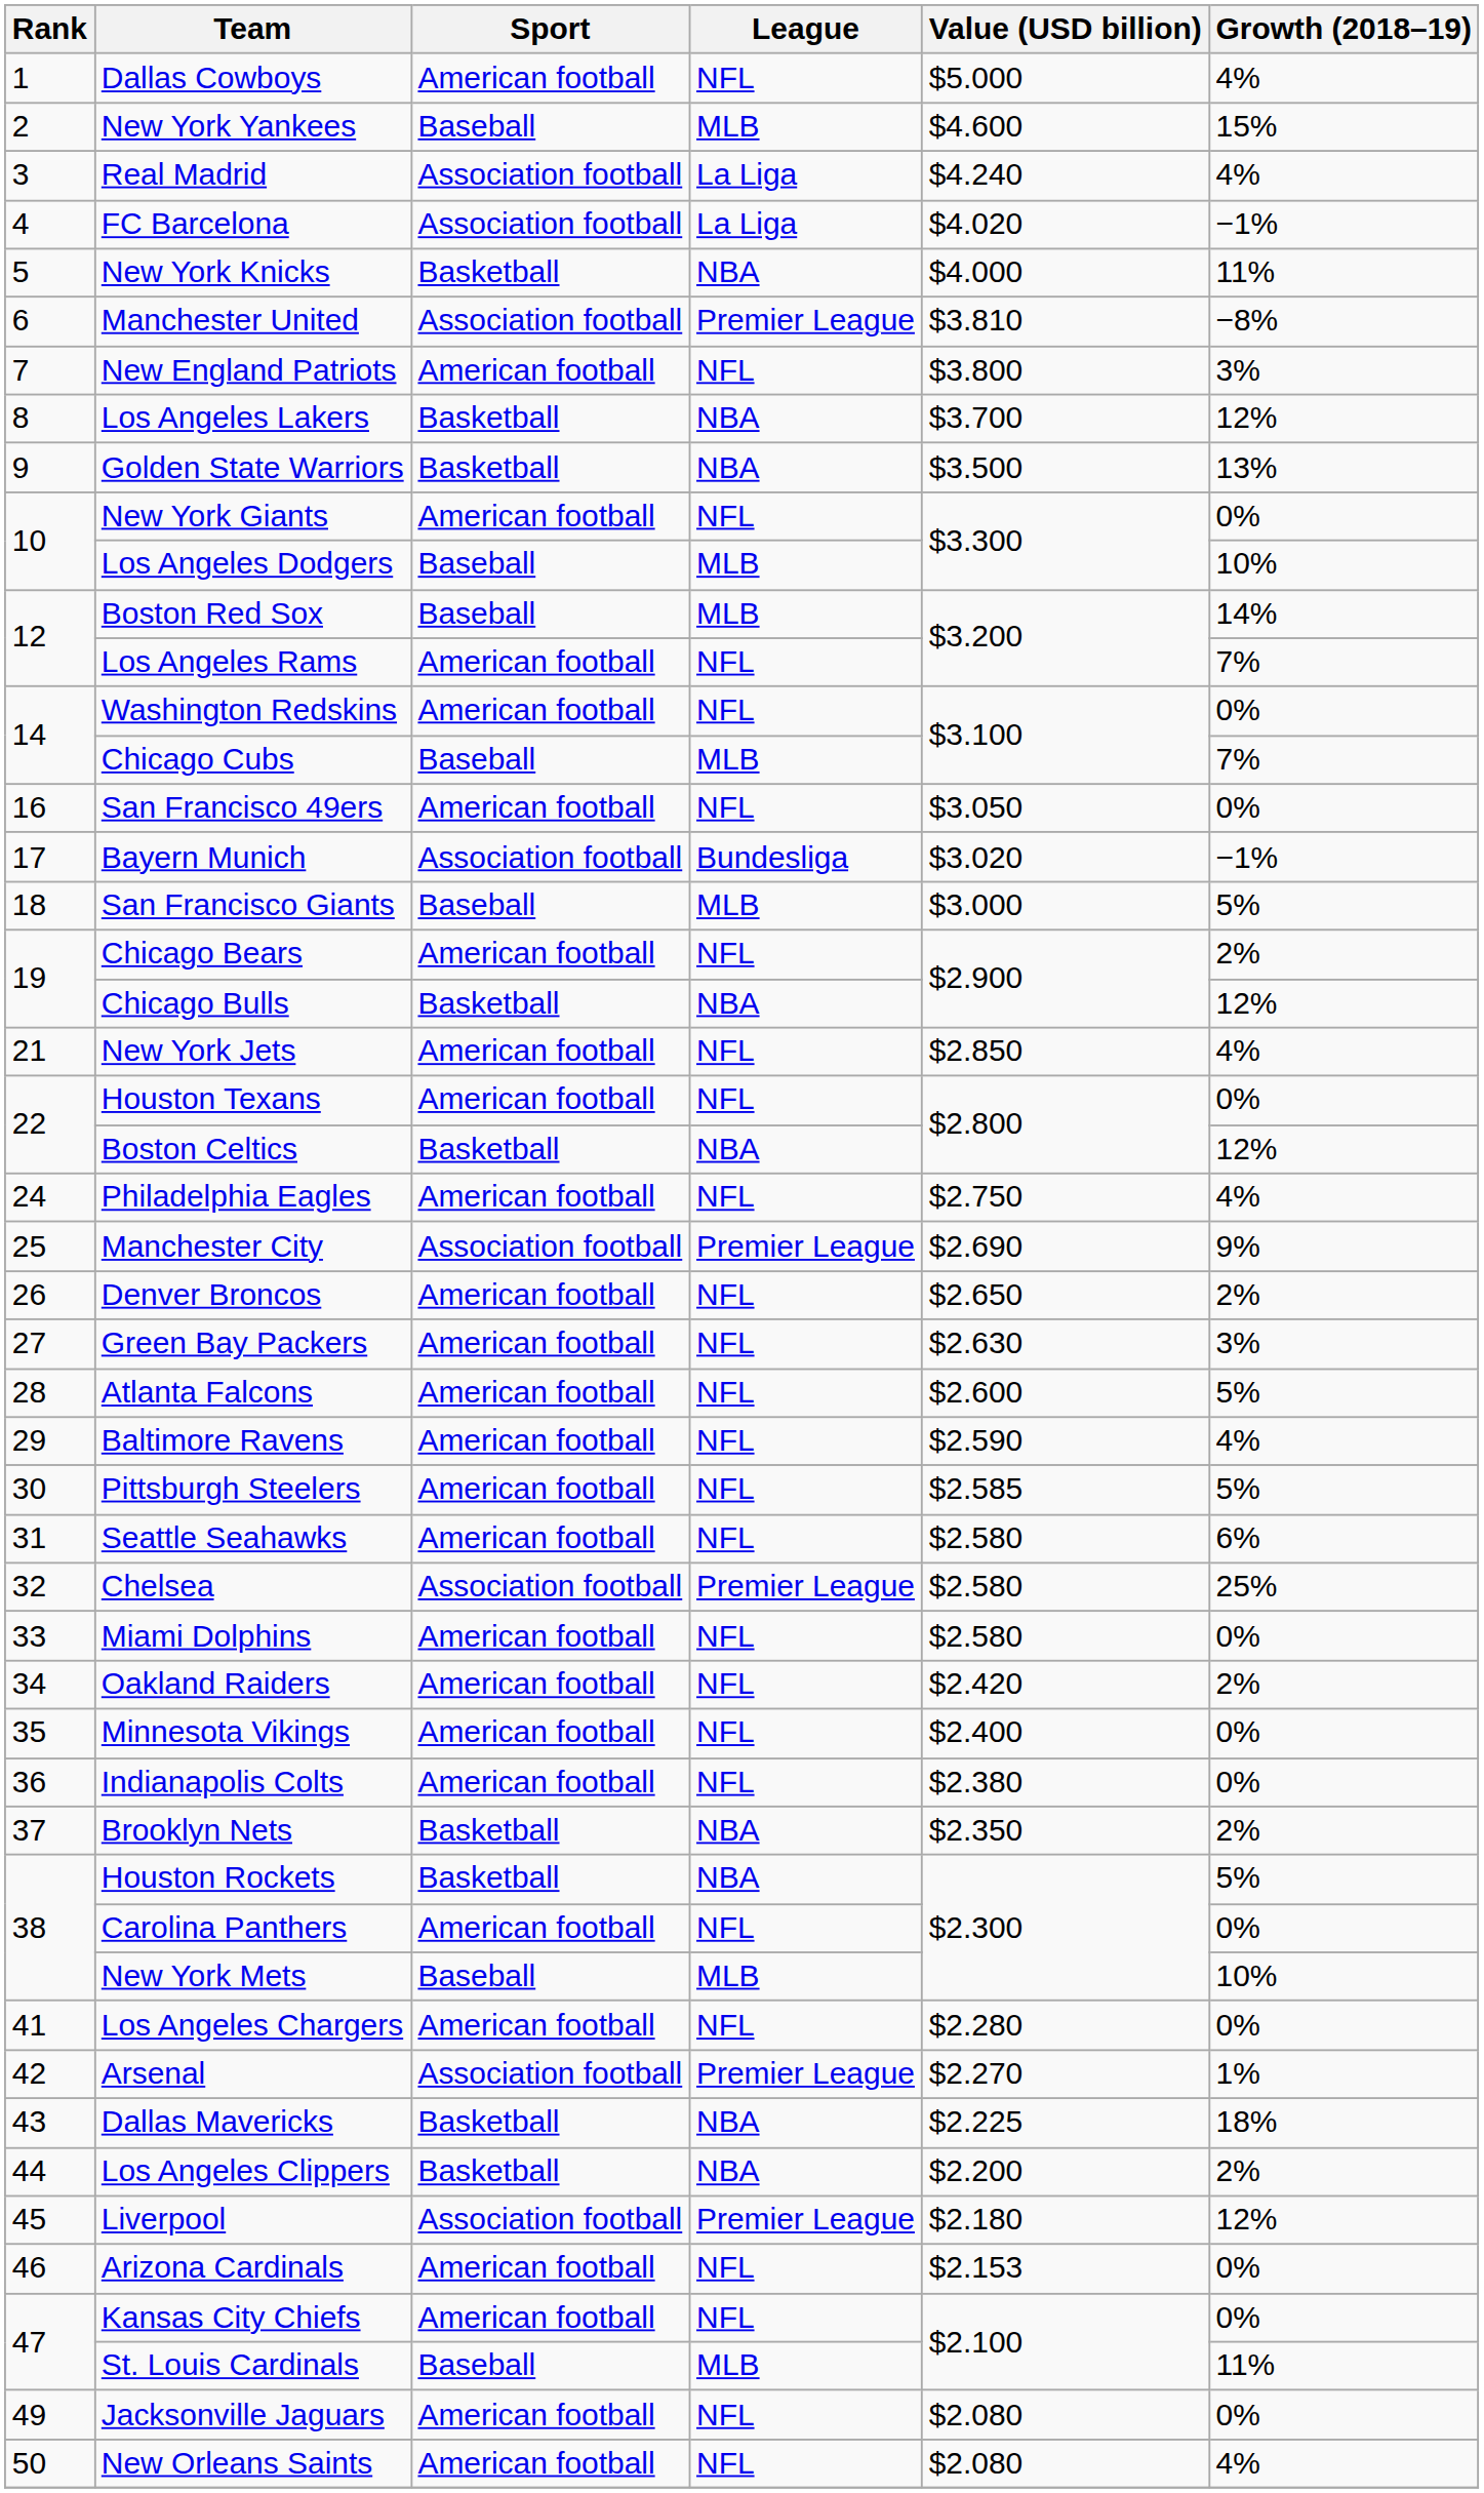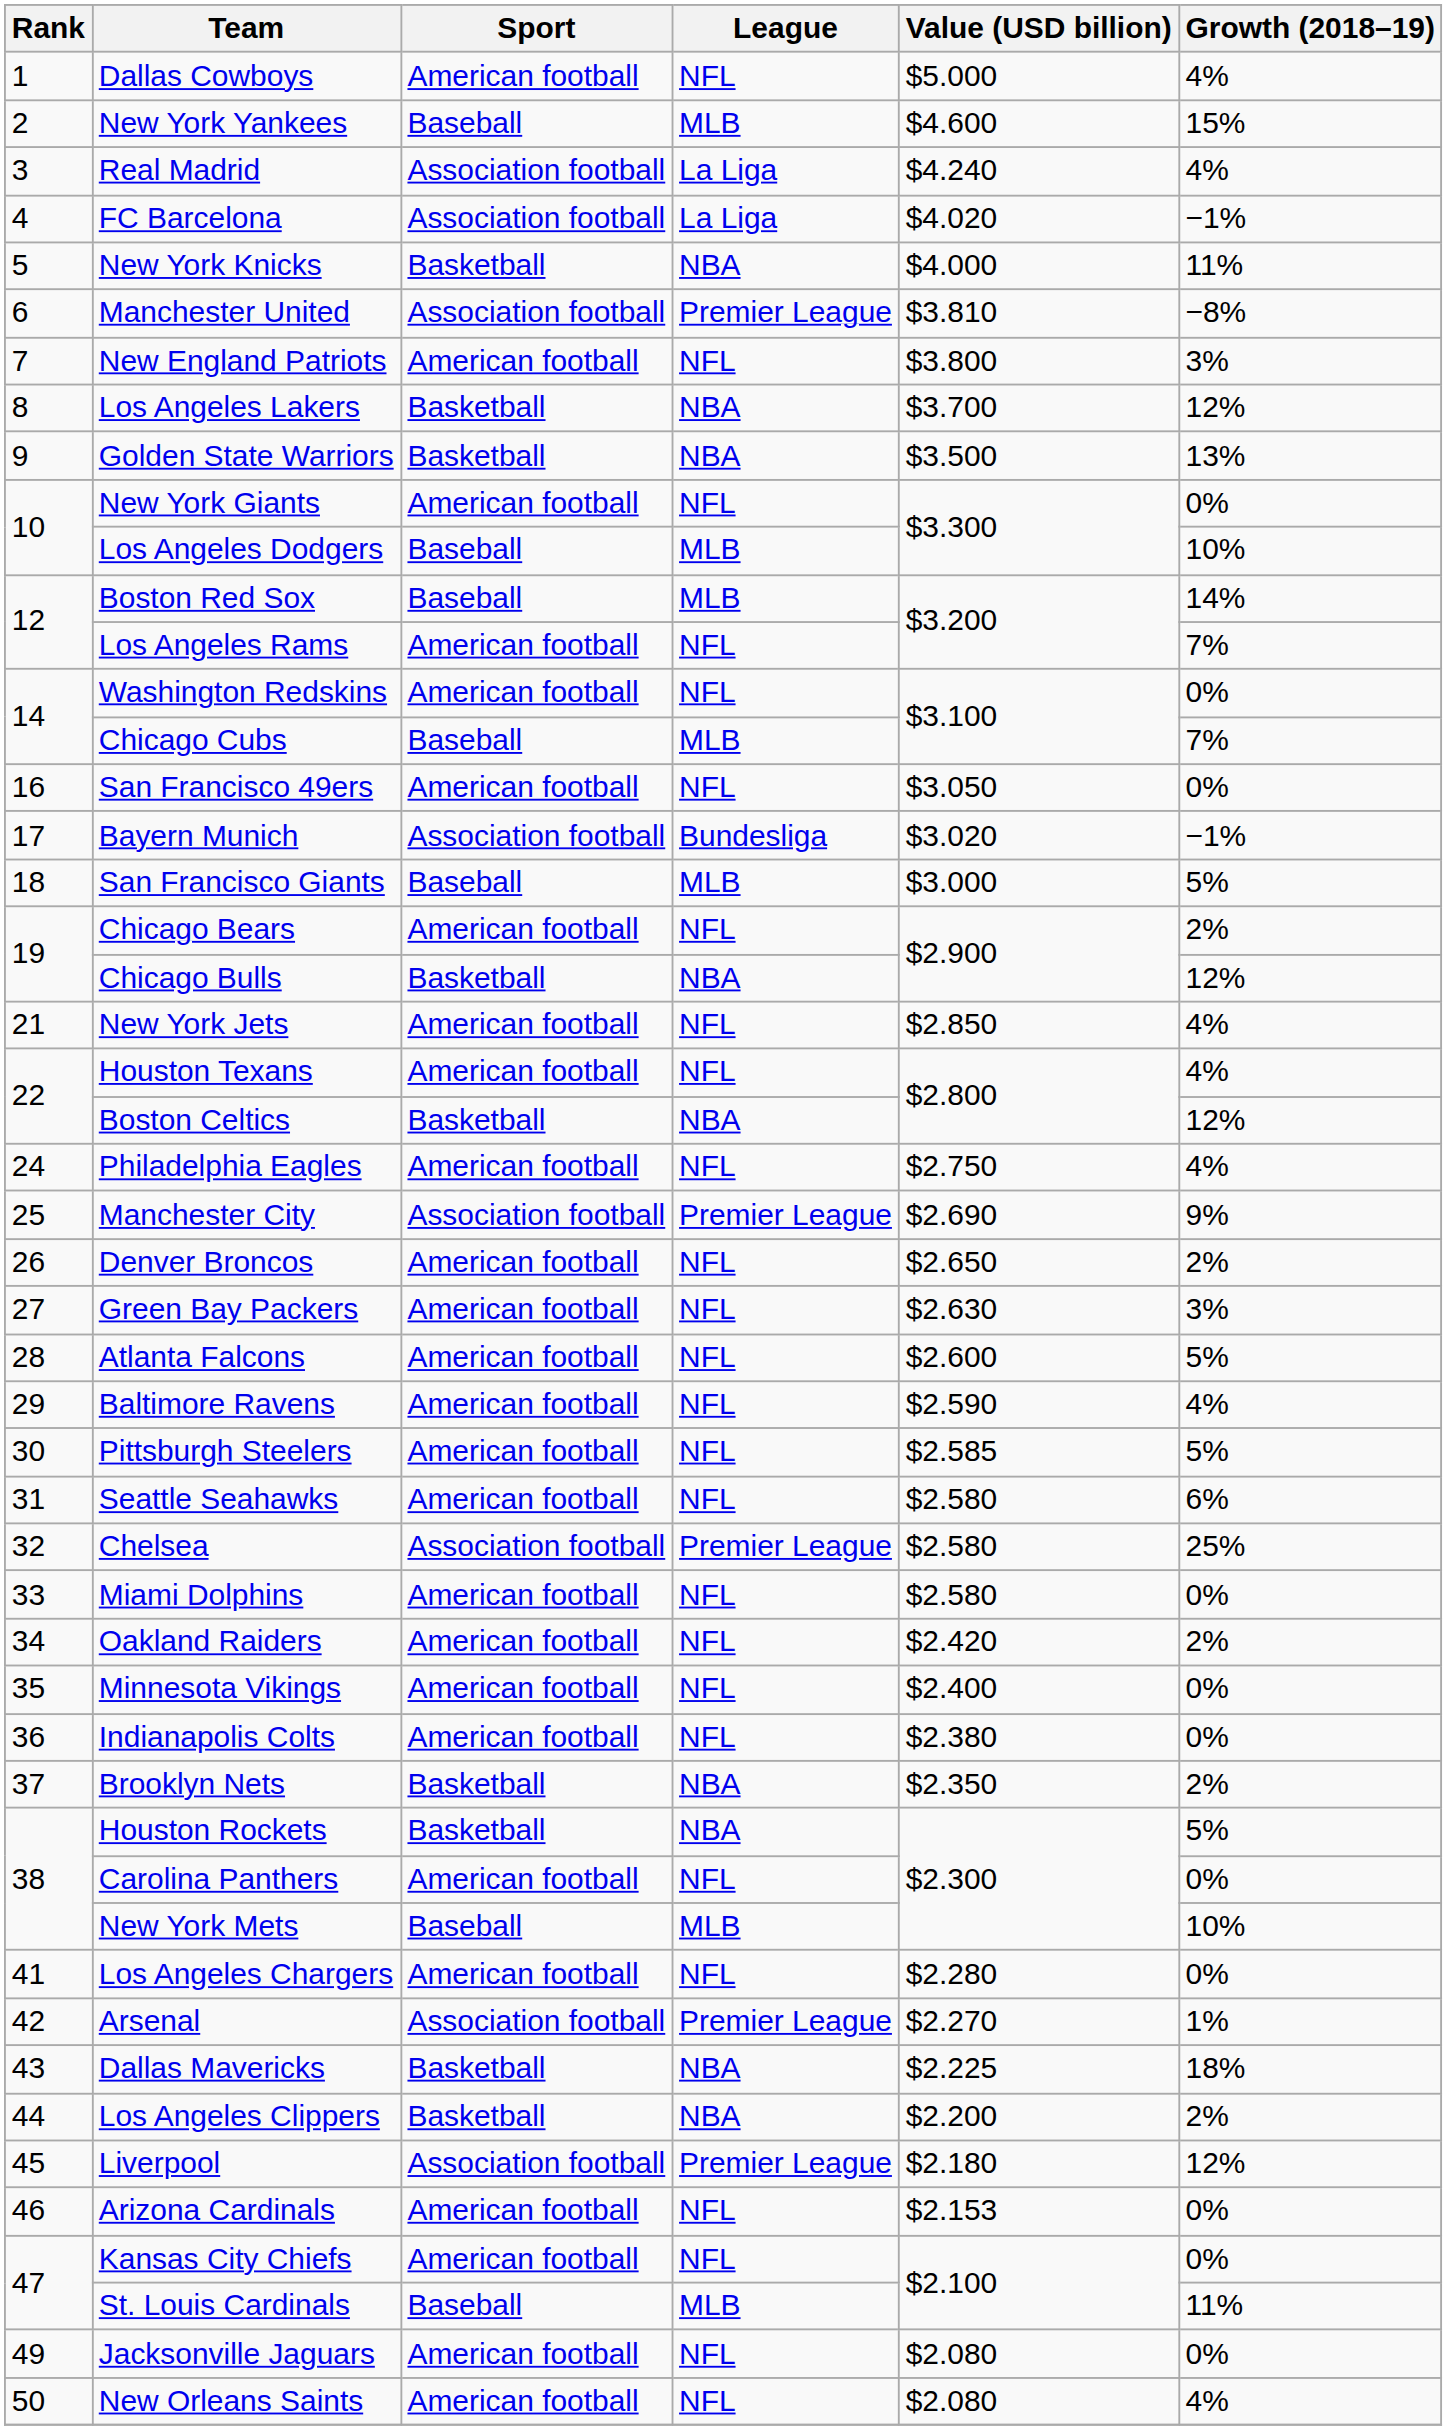 <table class="wikitable sortable">
 <tr>
 <th>Rank</th>
 <th>Team</th>
 <th>Sport</th>
 <th>League</th>
 <th>Value (USD billion)</th>
 <th>Growth (2018–19)</th>
 </tr>
 <tr>
 <td>1</td>
 <td> <a href='#'>Dallas Cowboys</a></td>
 <td><a href='#'>American football</a></td>
 <td><a href='#'>NFL</a></td>
 <td>$5.000</td>
 <td> 4%</td>
 </tr>
 <tr>
 <td>2</td>
 <td> <a href='#'>New York Yankees</a></td>
 <td><a href='#'>Baseball</a></td>
 <td><a href='#'>MLB</a></td>
 <td>$4.600</td>
 <td> 15%</td>
 </tr>
 <tr>
 <td>3</td>
 <td> <a href='#'>Real Madrid</a></td>
 <td><a href='#'>Association football</a></td>
 <td><a href='#'>La Liga</a></td>
 <td>$4.240</td>
 <td> 4%</td>
 </tr>
 <tr>
 <td>4</td>
 <td> <a href='#'>FC Barcelona</a></td>
 <td><a href='#'>Association football</a></td>
 <td><a href='#'>La Liga</a></td>
 <td>$4.020</td>
 <td> −1%</td>
 </tr>
 <tr>
 <td>5</td>
 <td> <a href='#'>New York Knicks</a></td>
 <td><a href='#'>Basketball</a></td>
 <td><a href='#'>NBA</a></td>
 <td>$4.000</td>
 <td> 11%</td>
 </tr>
 <tr>
 <td>6</td>
 <td> <a href='#'>Manchester United</a></td>
 <td><a href='#'>Association football</a></td>
 <td><a href='#'>Premier League</a></td>
 <td>$3.810</td>
 <td> −8%</td>
 </tr>
 <tr>
 <td>7</td>
 <td> <a href='#'>New England Patriots</a></td>
 <td><a href='#'>American football</a></td>
 <td><a href='#'>NFL</a></td>
 <td>$3.800</td>
 <td> 3%</td>
 </tr>
 <tr>
 <td>8</td>
 <td> <a href='#'>Los Angeles Lakers</a></td>
 <td><a href='#'>Basketball</a></td>
 <td><a href='#'>NBA</a></td>
 <td>$3.700</td>
 <td> 12%</td>
 </tr>
 <tr>
 <td>9</td>
 <td> <a href='#'>Golden State Warriors</a></td>
 <td><a href='#'>Basketball</a></td>
 <td><a href='#'>NBA</a></td>
 <td>$3.500</td>
 <td> 13%</td>
 </tr>
 <tr>
 <td rowspan="2">10</td>
 <td> <a href='#'>New York Giants</a></td>
 <td><a href='#'>American football</a></td>
 <td><a href='#'>NFL</a></td>
 <td rowspan="2">$3.300</td>
 <td> 0%</td>
 </tr>
 <tr>
 <td> <a href='#'>Los Angeles Dodgers</a></td>
 <td><a href='#'>Baseball</a></td>
 <td><a href='#'>MLB</a></td>
 <td> 10%</td>
 </tr>
 <tr>
 <td rowspan="2">12</td>
 <td> <a href='#'>Boston Red Sox</a></td>
 <td><a href='#'>Baseball</a></td>
 <td><a href='#'>MLB</a></td>
 <td rowspan="2">$3.200</td>
 <td> 14%</td>
 </tr>
 <tr>
 <td> <a href='#'>Los Angeles Rams</a></td>
 <td><a href='#'>American football</a></td>
 <td><a href='#'>NFL</a></td>
 <td> 7%</td>
 </tr>
 <tr>
 <td rowspan="2">14</td>
 <td> <a href='#'>Washington Redskins</a></td>
 <td><a href='#'>American football</a></td>
 <td><a href='#'>NFL</a></td>
 <td rowspan="2">$3.100</td>
 <td> 0%</td>
 </tr>
 <tr>
 <td> <a href='#'>Chicago Cubs</a></td>
 <td><a href='#'>Baseball</a></td>
 <td><a href='#'>MLB</a></td>
 <td> 7%</td>
 </tr>
 <tr>
 <td>16</td>
 <td> <a href='#'>San Francisco 49ers</a></td>
 <td><a href='#'>American football</a></td>
 <td><a href='#'>NFL</a></td>
 <td>$3.050</td>
 <td> 0%</td>
 </tr>
 <tr>
 <td>17</td>
 <td> <a href='#'>Bayern Munich</a></td>
 <td><a href='#'>Association football</a></td>
 <td><a href='#'>Bundesliga</a></td>
 <td>$3.020</td>
 <td> −1%</td>
 </tr>
 <tr>
 <td>18</td>
 <td> <a href='#'>San Francisco Giants</a></td>
 <td><a href='#'>Baseball</a></td>
 <td><a href='#'>MLB</a></td>
 <td>$3.000</td>
 <td> 5%</td>
 </tr>
 <tr>
 <td rowspan="2">19</td>
 <td> <a href='#'>Chicago Bears</a></td>
 <td><a href='#'>American football</a></td>
 <td><a href='#'>NFL</a></td>
 <td rowspan="2">$2.900</td>
 <td> 2%</td>
 </tr>
 <tr>
 <td> <a href='#'>Chicago Bulls</a></td>
 <td><a href='#'>Basketball</a></td>
 <td><a href='#'>NBA</a></td>
 <td> 12%</td>
 </tr>
 <tr>
 <td>21</td>
 <td> <a href='#'>New York Jets</a></td>
 <td><a href='#'>American football</a></td>
 <td><a href='#'>NFL</a></td>
 <td>$2.850</td>
 <td> 4%</td>
 </tr>
 <tr>
 <td rowspan="2">22</td>
 <td> <a href='#'>Houston Texans</a></td>
 <td><a href='#'>American football</a></td>
 <td><a href='#'>NFL</a></td>
 <td rowspan="2">$2.800</td>
-<td> 0%</td>
+<td> 4%</td>
 </tr>
 <tr>
 <td> <a href='#'>Boston Celtics</a></td>
 <td><a href='#'>Basketball</a></td>
 <td><a href='#'>NBA</a></td>
 <td> 12%</td>
 </tr>
 <tr>
 <td>24</td>
 <td> <a href='#'>Philadelphia Eagles</a></td>
 <td><a href='#'>American football</a></td>
 <td><a href='#'>NFL</a></td>
 <td>$2.750</td>
 <td> 4%</td>
 </tr>
 <tr>
 <td>25</td>
 <td> <a href='#'>Manchester City</a></td>
 <td><a href='#'>Association football</a></td>
 <td><a href='#'>Premier League</a></td>
 <td>$2.690</td>
 <td> 9%</td>
 </tr>
 <tr>
 <td>26</td>
 <td> <a href='#'>Denver Broncos</a></td>
 <td><a href='#'>American football</a></td>
 <td><a href='#'>NFL</a></td>
 <td>$2.650</td>
 <td> 2%</td>
 </tr>
 <tr>
 <td>27</td>
 <td> <a href='#'>Green Bay Packers</a></td>
 <td><a href='#'>American football</a></td>
 <td><a href='#'>NFL</a></td>
 <td>$2.630</td>
 <td> 3%</td>
 </tr>
 <tr>
 <td>28</td>
 <td> <a href='#'>Atlanta Falcons</a></td>
 <td><a href='#'>American football</a></td>
 <td><a href='#'>NFL</a></td>
 <td>$2.600</td>
 <td> 5%</td>
 </tr>
 <tr>
 <td>29</td>
 <td> <a href='#'>Baltimore Ravens</a></td>
 <td><a href='#'>American football</a></td>
 <td><a href='#'>NFL</a></td>
 <td>$2.590</td>
 <td> 4%</td>
 </tr>
 <tr>
 <td>30</td>
 <td> <a href='#'>Pittsburgh Steelers</a></td>
 <td><a href='#'>American football</a></td>
 <td><a href='#'>NFL</a></td>
 <td>$2.585</td>
 <td> 5%</td>
 </tr>
 <tr>
 <td>31</td>
 <td> <a href='#'>Seattle Seahawks</a></td>
 <td><a href='#'>American football</a></td>
 <td><a href='#'>NFL</a></td>
 <td>$2.580</td>
 <td> 6%</td>
 </tr>
 <tr>
 <td>32</td>
 <td> <a href='#'>Chelsea</a></td>
 <td><a href='#'>Association football</a></td>
 <td><a href='#'>Premier League</a></td>
 <td>$2.580</td>
 <td> 25%</td>
 </tr>
 <tr>
 <td>33</td>
 <td> <a href='#'>Miami Dolphins</a></td>
 <td><a href='#'>American football</a></td>
 <td><a href='#'>NFL</a></td>
 <td>$2.580</td>
 <td> 0%</td>
 </tr>
 <tr>
 <td>34</td>
 <td> <a href='#'>Oakland Raiders</a></td>
 <td><a href='#'>American football</a></td>
 <td><a href='#'>NFL</a></td>
 <td>$2.420</td>
 <td> 2%</td>
 </tr>
 <tr>
 <td>35</td>
 <td> <a href='#'>Minnesota Vikings</a></td>
 <td><a href='#'>American football</a></td>
 <td><a href='#'>NFL</a></td>
 <td>$2.400</td>
 <td> 0%</td>
 </tr>
 <tr>
 <td>36</td>
 <td> <a href='#'>Indianapolis Colts</a></td>
 <td><a href='#'>American football</a></td>
 <td><a href='#'>NFL</a></td>
 <td>$2.380</td>
 <td> 0%</td>
 </tr>
 <tr>
 <td>37</td>
 <td> <a href='#'>Brooklyn Nets</a></td>
 <td><a href='#'>Basketball</a></td>
 <td><a href='#'>NBA</a></td>
 <td>$2.350</td>
 <td> 2%</td>
 </tr>
 <tr>
 <td rowspan="3">38</td>
 <td> <a href='#'>Houston Rockets</a></td>
 <td><a href='#'>Basketball</a></td>
 <td><a href='#'>NBA</a></td>
 <td rowspan="3">$2.300</td>
 <td> 5%</td>
 </tr>
 <tr>
 <td> <a href='#'>Carolina Panthers</a></td>
 <td><a href='#'>American football</a></td>
 <td><a href='#'>NFL</a></td>
 <td> 0%</td>
 </tr>
 <tr>
 <td> <a href='#'>New York Mets</a></td>
 <td><a href='#'>Baseball</a></td>
 <td><a href='#'>MLB</a></td>
 <td> 10%</td>
 </tr>
 <tr>
 <td>41</td>
 <td> <a href='#'>Los Angeles Chargers</a></td>
 <td><a href='#'>American football</a></td>
 <td><a href='#'>NFL</a></td>
 <td>$2.280</td>
 <td> 0%</td>
 </tr>
 <tr>
 <td>42</td>
 <td> <a href='#'>Arsenal</a></td>
 <td><a href='#'>Association football</a></td>
 <td><a href='#'>Premier League</a></td>
 <td>$2.270</td>
 <td> 1%</td>
 </tr>
 <tr>
 <td>43</td>
 <td> <a href='#'>Dallas Mavericks</a></td>
 <td><a href='#'>Basketball</a></td>
 <td><a href='#'>NBA</a></td>
 <td>$2.225</td>
 <td> 18%</td>
 </tr>
 <tr>
 <td>44</td>
 <td> <a href='#'>Los Angeles Clippers</a></td>
 <td><a href='#'>Basketball</a></td>
 <td><a href='#'>NBA</a></td>
 <td>$2.200</td>
 <td> 2%</td>
 </tr>
 <tr>
 <td>45</td>
 <td> <a href='#'>Liverpool</a></td>
 <td><a href='#'>Association football</a></td>
 <td><a href='#'>Premier League</a></td>
 <td>$2.180</td>
 <td> 12%</td>
 </tr>
 <tr>
 <td>46</td>
 <td> <a href='#'>Arizona Cardinals</a></td>
 <td><a href='#'>American football</a></td>
 <td><a href='#'>NFL</a></td>
 <td>$2.153</td>
 <td> 0%</td>
 </tr>
 <tr>
 <td rowspan="2">47</td>
 <td> <a href='#'>Kansas City Chiefs</a></td>
 <td><a href='#'>American football</a></td>
 <td><a href='#'>NFL</a></td>
 <td rowspan="2">$2.100</td>
 <td> 0%</td>
 </tr>
 <tr>
 <td> <a href='#'>St. Louis Cardinals</a></td>
 <td><a href='#'>Baseball</a></td>
 <td><a href='#'>MLB</a></td>
 <td> 11%</td>
 </tr>
 <tr>
 <td>49</td>
 <td> <a href='#'>Jacksonville Jaguars</a></td>
 <td><a href='#'>American football</a></td>
 <td><a href='#'>NFL</a></td>
 <td>$2.080</td>
 <td> 0%</td>
 </tr>
 <tr>
 <td>50</td>
 <td> <a href='#'>New Orleans Saints</a></td>
 <td><a href='#'>American football</a></td>
 <td><a href='#'>NFL</a></td>
 <td>$2.080</td>
 <td> 4%</td>
 </tr>
 <tr>
 </tr>
 </table>
